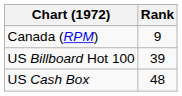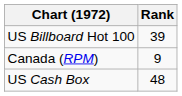 <table class="wikitable sortable">
 <tr>
 <th align="left">Chart (1972)</th>
 <th style="text-align:center;">Rank</th>
 </tr>
 <tr>
+<td>US <em>Billboard</em> Hot 100</td>
+<td style="text-align:center;">39</td>
+</tr>
+<tr>
 <td>Canada (<em><a href='#'>RPM</a></em>)</td>
 <td style="text-align:center;">9</td>
-</tr>
-<tr>
-<td>US <em>Billboard</em> Hot 100</td>
-<td style="text-align:center;">39</td>
 </tr>
 <tr>
 <td>US <em>Cash Box</em></td>
 <td style="text-align:center;">48</td>
 </tr>
 </table>
